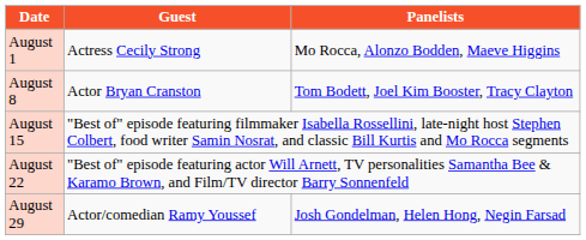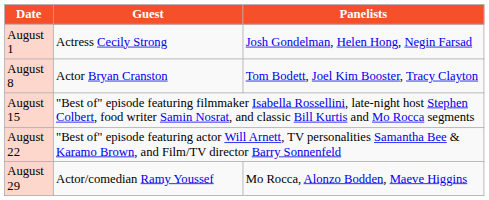 <table class="wikitable">
 <tr>
 <th style="background:#F55029;color:#FFFFFF;">Date</th>
 <th style="background:#F55029;color:#FFFFFF;">Guest</th>
 <th style="background:#F55029;color:#FFFFFF;">Panelists</th>
 </tr>
 <tr>
 <td style="background:#FDD6CC;color:#000000;">August 1</td>
 <td>Actress <a href='#'>Cecily Strong</a></td>
-<td>Mo Rocca, <a href='#'>Alonzo Bodden</a>, <a href='#'>Maeve Higgins</a></td>
+<td><a href='#'>Josh Gondelman</a>, <a href='#'>Helen Hong</a>, <a href='#'>Negin Farsad</a></td>
 </tr>
 <tr>
 <td style="background:#FDD6CC;color:#000000;">August 8</td>
 <td>Actor <a href='#'>Bryan Cranston</a></td>
 <td><a href='#'>Tom Bodett</a>, <a href='#'>Joel Kim Booster</a>, <a href='#'>Tracy Clayton</a></td>
 </tr>
 <tr>
 <td style="background:#FDD6CC;color:#000000;">August 15</td>
 <td colspan="2">"Best of" episode featuring filmmaker <a href='#'>Isabella Rossellini</a>, late-night host <a href='#'>Stephen Colbert</a>, food writer <a href='#'>Samin Nosrat</a>, and classic <a href='#'>Bill Kurtis</a> and <a href='#'>Mo Rocca</a> segments</td>
 </tr>
 <tr>
 <td style="background:#FDD6CC;color:#000000;">August 22</td>
 <td colspan="2">"Best of" episode featuring actor <a href='#'>Will Arnett</a>, TV personalities <a href='#'>Samantha Bee</a> & <a href='#'>Karamo Brown</a>, and Film/TV director <a href='#'>Barry Sonnenfeld</a></td>
 </tr>
 <tr>
 <td style="background:#FDD6CC;color:#000000;">August 29</td>
 <td>Actor/comedian <a href='#'>Ramy Youssef</a></td>
-<td><a href='#'>Josh Gondelman</a>, <a href='#'>Helen Hong</a>, <a href='#'>Negin Farsad</a></td>
+<td>Mo Rocca, <a href='#'>Alonzo Bodden</a>, <a href='#'>Maeve Higgins</a></td>
 </tr>
 </table>
